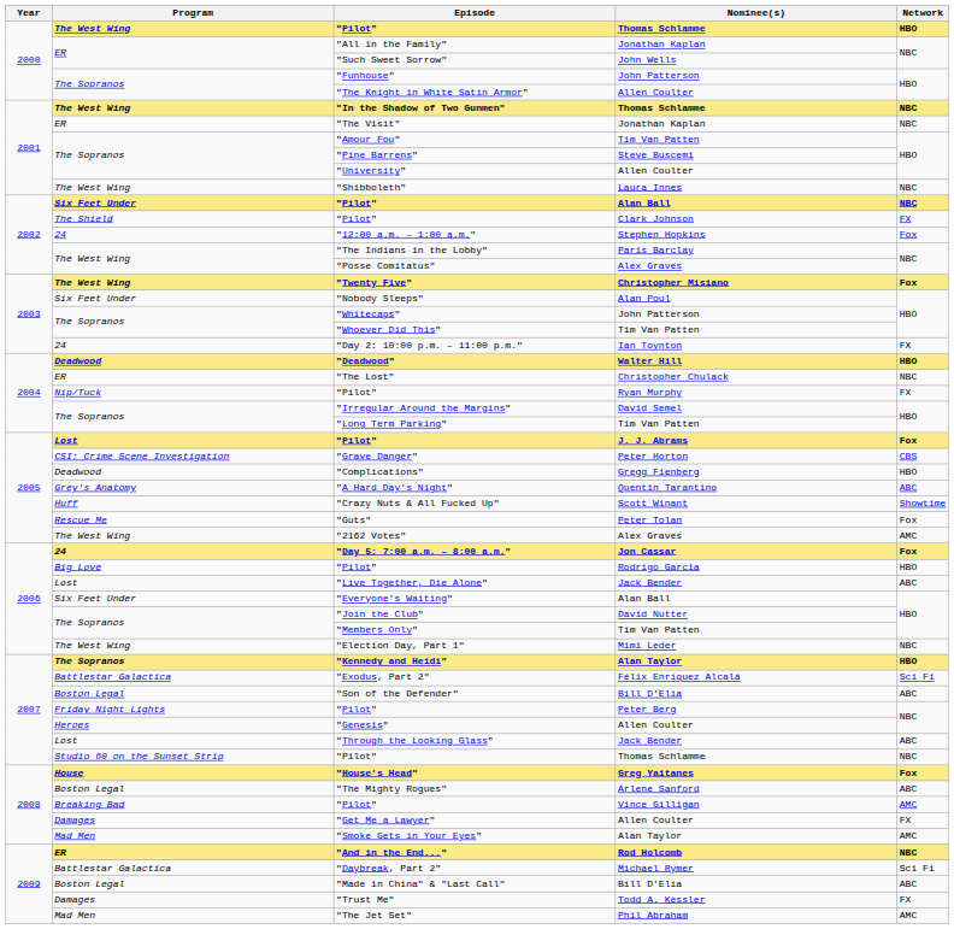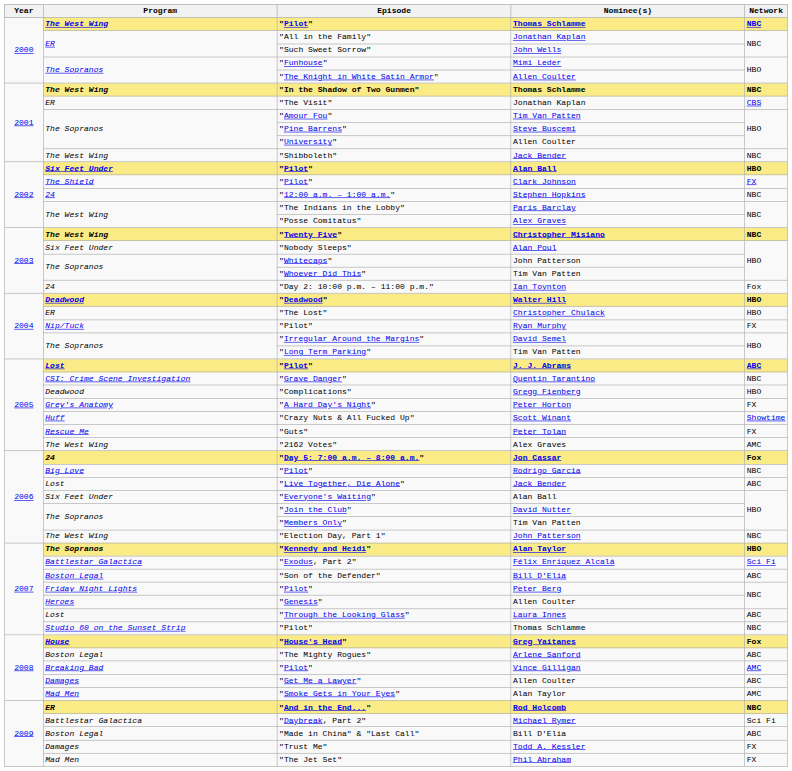 <table class="wikitable" style="width:100%">
 <tr bgcolor="#bebebe">
 <th width="5%">Year</th>
 <th width="30%">Program</th>
 <th width="30%">Episode</th>
 <th width="30%">Nominee(s)</th>
 <th width="5%">Network</th>
 </tr>
 <tr>
 <td rowspan=5 align=center><a href='#'>2000</a></td>
 <td style="background:#FAEB86;"><strong><em><a href='#'>The West Wing</a></em></strong></td>
 <td style="background:#FAEB86;"><strong>"<a href='#'>Pilot</a>"</strong></td>
 <td style="background:#FAEB86;"><strong><a href='#'>Thomas Schlamme</a></strong></td>
-<td style="background:#FAEB86;"><strong>HBO</strong></td>
+<td style="background:#FAEB86;"><strong><a href='#'>NBC</a></strong></td>
 </tr>
 <tr>
 <td rowspan=2><em><a href='#'>ER</a></em></td>
 <td>"All in the Family"</td>
 <td><a href='#'>Jonathan Kaplan</a></td>
 <td rowspan=2>NBC</td>
 </tr>
 <tr>
 <td>"Such Sweet Sorrow"</td>
 <td><a href='#'>John Wells</a></td>
 </tr>
 <tr>
 <td rowspan=2><em><a href='#'>The Sopranos</a></em></td>
 <td>"<a href='#'>Funhouse</a>"</td>
-<td><a href='#'>John Patterson</a></td>
+<td><a href='#'>Mimi Leder</a></td>
 <td rowspan=2>HBO</td>
 </tr>
 <tr>
 <td>"<a href='#'>The Knight in White Satin Armor</a>"</td>
 <td><a href='#'>Allen Coulter</a></td>
 </tr>
 <tr>
 <td rowspan=6 align=center><a href='#'>2001</a></td>
 <td style="background:#FAEB86;"><strong><em>The West Wing</em></strong></td>
 <td style="background:#FAEB86;"><strong>"In the Shadow of Two Gunmen"</strong></td>
 <td style="background:#FAEB86;"><strong>Thomas Schlamme</strong></td>
 <td style="background:#FAEB86;"><strong>NBC</strong></td>
 </tr>
 <tr>
 <td><em>ER</em></td>
 <td>"The Visit"</td>
 <td>Jonathan Kaplan</td>
-<td>NBC</td>
+<td><a href='#'>CBS</a></td>
 </tr>
 <tr>
 <td rowspan=3><em>The Sopranos</em></td>
 <td>"<a href='#'>Amour Fou</a>"</td>
 <td><a href='#'>Tim Van Patten</a></td>
 <td rowspan=3>HBO</td>
 </tr>
 <tr>
 <td>"<a href='#'>Pine Barrens</a>"</td>
 <td><a href='#'>Steve Buscemi</a></td>
 </tr>
 <tr>
 <td>"<a href='#'>University</a>"</td>
 <td>Allen Coulter</td>
 </tr>
 <tr>
 <td><em>The West Wing</em></td>
 <td>"Shibboleth"</td>
-<td><a href='#'>Laura Innes</a></td>
+<td><a href='#'>Jack Bender</a></td>
 <td>NBC</td>
 </tr>
 <tr>
 <td rowspan=5 align=center><a href='#'>2002</a></td>
 <td style="background:#FAEB86;"><strong><em><a href='#'>Six Feet Under</a></em></strong></td>
 <td style="background:#FAEB86;"><strong>"<a href='#'>Pilot</a>"</strong></td>
 <td style="background:#FAEB86;"><strong><a href='#'>Alan Ball</a></strong></td>
-<td style="background:#FAEB86;"><strong><a href='#'>NBC</a></strong></td>
+<td style="background:#FAEB86;"><strong>HBO</strong></td>
 </tr>
 <tr>
 <td><em><a href='#'>The Shield</a></em></td>
 <td>"<a href='#'>Pilot</a>"</td>
 <td><a href='#'>Clark Johnson</a></td>
 <td><a href='#'>FX</a></td>
 </tr>
 <tr>
 <td><em><a href='#'>24</a></em></td>
 <td>"<a href='#'>12:00 a.m. – 1:00 a.m.</a>"</td>
 <td><a href='#'>Stephen Hopkins</a></td>
-<td><a href='#'>Fox</a></td>
+<td>NBC</td>
 </tr>
 <tr>
 <td rowspan=2><em>The West Wing</em></td>
 <td>"The Indians in the Lobby"</td>
 <td><a href='#'>Paris Barclay</a></td>
 <td rowspan=2>NBC</td>
 </tr>
 <tr>
 <td>"Posse Comitatus"</td>
 <td><a href='#'>Alex Graves</a></td>
 </tr>
 <tr>
 <td rowspan=5 align=center><a href='#'>2003</a></td>
 <td style="background:#FAEB86;"><strong><em>The West Wing</em></strong></td>
 <td style="background:#FAEB86;"><strong>"<a href='#'>Twenty Five</a>"</strong></td>
 <td style="background:#FAEB86;"><strong><a href='#'>Christopher Misiano</a></strong></td>
-<td style="background:#FAEB86;"><strong>Fox</strong></td>
+<td style="background:#FAEB86;"><strong>NBC</strong></td>
 </tr>
 <tr>
 <td><em>Six Feet Under</em></td>
 <td>"Nobody Sleeps"</td>
 <td><a href='#'>Alan Poul</a></td>
 <td rowspan=3>HBO</td>
 </tr>
 <tr>
 <td rowspan=2><em>The Sopranos</em></td>
 <td>"<a href='#'>Whitecaps</a>"</td>
 <td>John Patterson</td>
 </tr>
 <tr>
 <td>"<a href='#'>Whoever Did This</a>"</td>
 <td>Tim Van Patten</td>
 </tr>
 <tr>
 <td><em>24</em></td>
 <td>"Day 2: 10:00 p.m. – 11:00 p.m."</td>
 <td><a href='#'>Ian Toynton</a></td>
-<td>FX</td>
+<td>Fox</td>
 </tr>
 <tr>
 <td rowspan=5 align=center><a href='#'>2004</a></td>
 <td style="background:#FAEB86;"><strong><em><a href='#'>Deadwood</a></em></strong></td>
 <td style="background:#FAEB86;"><strong>"<a href='#'>Deadwood</a>"</strong></td>
 <td style="background:#FAEB86;"><strong><a href='#'>Walter Hill</a></strong></td>
 <td style="background:#FAEB86;"><strong>HBO</strong></td>
 </tr>
 <tr>
 <td><em>ER</em></td>
 <td>"The Lost"</td>
 <td><a href='#'>Christopher Chulack</a></td>
-<td>NBC</td>
+<td>HBO</td>
 </tr>
 <tr>
 <td><em><a href='#'>Nip/Tuck</a></em></td>
 <td>"Pilot"</td>
 <td><a href='#'>Ryan Murphy</a></td>
 <td>FX</td>
 </tr>
 <tr>
 <td rowspan=2><em>The Sopranos</em></td>
 <td>"<a href='#'>Irregular Around the Margins</a>"</td>
 <td><a href='#'>David Semel</a></td>
 <td rowspan=2>HBO</td>
 </tr>
 <tr>
 <td>"<a href='#'>Long Term Parking</a>"</td>
 <td>Tim Van Patten</td>
 </tr>
 <tr>
 <td rowspan=7 align=center><a href='#'>2005</a></td>
 <td style="background:#FAEB86;"><strong><em><a href='#'>Lost</a></em></strong></td>
 <td style="background:#FAEB86;"><strong>"<a href='#'>Pilot</a>"</strong></td>
 <td style="background:#FAEB86;"><strong><a href='#'>J. J. Abrams</a></strong></td>
-<td style="background:#FAEB86;"><strong>Fox</strong></td>
+<td style="background:#FAEB86;"><strong><a href='#'>ABC</a></strong></td>
 </tr>
 <tr>
 <td><em><a href='#'>CSI: Crime Scene Investigation</a></em></td>
 <td>"<a href='#'>Grave Danger</a>"</td>
-<td><a href='#'>Peter Horton</a></td>
-<td><a href='#'>CBS</a></td>
+<td><a href='#'>Quentin Tarantino</a></td>
+<td>NBC</td>
 </tr>
 <tr>
 <td><em>Deadwood</em></td>
 <td>"Complications"</td>
 <td><a href='#'>Gregg Fienberg</a></td>
 <td>HBO</td>
 </tr>
 <tr>
 <td><em><a href='#'>Grey's Anatomy</a></em></td>
 <td>"<a href='#'>A Hard Day's Night</a>"</td>
-<td><a href='#'>Quentin Tarantino</a></td>
-<td><a href='#'>ABC</a></td>
+<td><a href='#'>Peter Horton</a></td>
+<td>FX</td>
 </tr>
 <tr>
 <td><em><a href='#'>Huff</a></em></td>
 <td>"Crazy Nuts & All Fucked Up"</td>
 <td><a href='#'>Scott Winant</a></td>
 <td><a href='#'>Showtime</a></td>
 </tr>
 <tr>
 <td><em><a href='#'>Rescue Me</a></em></td>
 <td>"Guts"</td>
 <td><a href='#'>Peter Tolan</a></td>
-<td>Fox</td>
+<td>FX</td>
 </tr>
 <tr>
 <td><em>The West Wing</em></td>
 <td>"2162 Votes"</td>
 <td>Alex Graves</td>
 <td>AMC</td>
 </tr>
 <tr>
 <td rowspan=7 align=center><a href='#'>2006</a></td>
 <td style="background:#FAEB86;"><strong><em>24</em></strong></td>
 <td style="background:#FAEB86;"><strong>"<a href='#'>Day 5: 7:00 a.m. – 8:00 a.m.</a>"</strong></td>
 <td style="background:#FAEB86;"><strong><a href='#'>Jon Cassar</a></strong></td>
 <td style="background:#FAEB86;"><strong>Fox</strong></td>
 </tr>
 <tr>
 <td><em><a href='#'>Big Love</a></em></td>
 <td>"<a href='#'>Pilot</a>"</td>
 <td><a href='#'>Rodrigo Garcia</a></td>
-<td>HBO</td>
+<td>NBC</td>
 </tr>
 <tr>
 <td><em>Lost</em></td>
 <td>"<a href='#'>Live Together, Die Alone</a>"</td>
 <td><a href='#'>Jack Bender</a></td>
 <td>ABC</td>
 </tr>
 <tr>
 <td><em>Six Feet Under</em></td>
 <td>"<a href='#'>Everyone's Waiting</a>"</td>
 <td>Alan Ball</td>
 <td rowspan=3>HBO</td>
 </tr>
 <tr>
 <td rowspan=2><em>The Sopranos</em></td>
 <td>"<a href='#'>Join the Club</a>"</td>
 <td><a href='#'>David Nutter</a></td>
 </tr>
 <tr>
 <td>"<a href='#'>Members Only</a>"</td>
 <td>Tim Van Patten</td>
 </tr>
 <tr>
 <td><em>The West Wing</em></td>
 <td>"Election Day, Part 1"</td>
-<td><a href='#'>Mimi Leder</a></td>
+<td><a href='#'>John Patterson</a></td>
 <td>NBC</td>
 </tr>
 <tr>
 <td rowspan=7 align=center><a href='#'>2007</a></td>
 <td style="background:#FAEB86;"><strong><em>The Sopranos</em></strong></td>
 <td style="background:#FAEB86;"><strong>"<a href='#'>Kennedy and Heidi</a>"</strong></td>
 <td style="background:#FAEB86;"><strong><a href='#'>Alan Taylor</a></strong></td>
 <td style="background:#FAEB86;"><strong>HBO</strong></td>
 </tr>
 <tr>
 <td><em><a href='#'>Battlestar Galactica</a></em></td>
 <td>"<a href='#'>Exodus</a>, Part 2"</td>
 <td><a href='#'>Félix Enríquez Alcalá</a></td>
 <td><a href='#'>Sci Fi</a></td>
 </tr>
 <tr>
 <td><em><a href='#'>Boston Legal</a></em></td>
 <td>"Son of the Defender"</td>
 <td><a href='#'>Bill D'Elia</a></td>
 <td>ABC</td>
 </tr>
 <tr>
 <td><em><a href='#'>Friday Night Lights</a></em></td>
 <td>"<a href='#'>Pilot</a>"</td>
 <td><a href='#'>Peter Berg</a></td>
 <td rowspan=2>NBC</td>
 </tr>
 <tr>
 <td><em><a href='#'>Heroes</a></em></td>
 <td>"<a href='#'>Genesis</a>"</td>
 <td>Allen Coulter</td>
 </tr>
 <tr>
 <td><em>Lost</em></td>
 <td>"<a href='#'>Through the Looking Glass</a>"</td>
-<td><a href='#'>Jack Bender</a></td>
+<td><a href='#'>Laura Innes</a></td>
 <td>ABC</td>
 </tr>
 <tr>
 <td><em><a href='#'>Studio 60 on the Sunset Strip</a></em></td>
 <td>"Pilot"</td>
 <td>Thomas Schlamme</td>
 <td>NBC</td>
 </tr>
 <tr>
 <td rowspan=5 align=center><a href='#'>2008</a></td>
 <td style="background:#FAEB86;"><strong><em><a href='#'>House</a></em></strong></td>
 <td style="background:#FAEB86;"><strong>"<a href='#'>House's Head</a>"</strong></td>
 <td style="background:#FAEB86;"><strong><a href='#'>Greg Yaitanes</a></strong></td>
 <td style="background:#FAEB86;"><strong>Fox</strong></td>
 </tr>
 <tr>
 <td><em>Boston Legal</em></td>
 <td>"The Mighty Rogues"</td>
 <td><a href='#'>Arlene Sanford</a></td>
 <td>ABC</td>
 </tr>
 <tr>
 <td><em><a href='#'>Breaking Bad</a></em></td>
 <td>"<a href='#'>Pilot</a>"</td>
 <td><a href='#'>Vince Gilligan</a></td>
 <td><a href='#'>AMC</a></td>
 </tr>
 <tr>
 <td><em><a href='#'>Damages</a></em></td>
 <td>"<a href='#'>Get Me a Lawyer</a>"</td>
 <td>Allen Coulter</td>
-<td>FX</td>
+<td>ABC</td>
 </tr>
 <tr>
 <td><em><a href='#'>Mad Men</a></em></td>
 <td>"<a href='#'>Smoke Gets in Your Eyes</a>"</td>
 <td>Alan Taylor</td>
 <td>AMC</td>
 </tr>
 <tr>
 <td rowspan=5 align=center><a href='#'>2009</a></td>
 <td style="background:#FAEB86;"><strong><em>ER</em></strong></td>
 <td style="background:#FAEB86;"><strong>"<a href='#'>And in the End...</a>"</strong></td>
 <td style="background:#FAEB86;"><strong><a href='#'>Rod Holcomb</a></strong></td>
 <td style="background:#FAEB86;"><strong>NBC</strong></td>
 </tr>
 <tr>
 <td><em>Battlestar Galactica</em></td>
 <td>"<a href='#'>Daybreak</a>, Part 2"</td>
 <td><a href='#'>Michael Rymer</a></td>
 <td>Sci Fi</td>
 </tr>
 <tr>
 <td><em>Boston Legal</em></td>
 <td>"Made in China" & "Last Call"</td>
 <td>Bill D'Elia</td>
 <td>ABC</td>
 </tr>
 <tr>
 <td><em>Damages</em></td>
 <td>"Trust Me"</td>
 <td><a href='#'>Todd A. Kessler</a></td>
 <td>FX</td>
 </tr>
 <tr>
 <td><em>Mad Men</em></td>
 <td>"The Jet Set"</td>
 <td><a href='#'>Phil Abraham</a></td>
-<td>AMC</td>
+<td>FX</td>
 </tr>
 </table>
